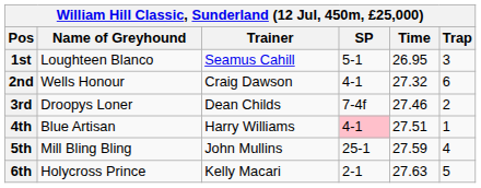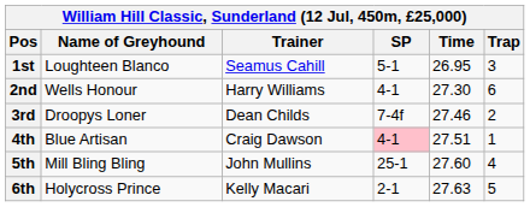 <table class="wikitable">
 <tr>
 <th colspan="6"><a href='#'>William Hill Classic</a>, <a href='#'>Sunderland</a> (12 Jul, 450m, £25,000)</th>
 </tr>
 <tr>
 <th width=30>Pos</th>
 <th width=180>Name of Greyhound</th>
 <th width=150>Trainer</th>
 <th width=50>SP</th>
 <th width=50>Time</th>
 <th width=30>Trap</th>
 </tr>
 <tr>
 <th>1st</th>
 <td>Loughteen Blanco</td>
 <td><a href='#'>Seamus Cahill</a></td>
 <td>5-1</td>
 <td>26.95</td>
 <td>3</td>
 </tr>
 <tr>
 <th>2nd</th>
 <td>Wells Honour</td>
-<td>Craig Dawson</td>
+<td>Harry Williams</td>
 <td>4-1</td>
-<td>27.32</td>
+<td>27.30</td>
 <td>6</td>
 </tr>
 <tr>
 <th>3rd</th>
 <td>Droopys Loner</td>
 <td>Dean Childs</td>
 <td>7-4f</td>
 <td>27.46</td>
 <td>2</td>
 </tr>
 <tr>
 <th>4th</th>
 <td>Blue Artisan</td>
-<td>Harry Williams</td>
+<td>Craig Dawson</td>
 <td style="background: pink;">4-1</td>
 <td>27.51</td>
 <td>1</td>
 </tr>
 <tr>
 <th>5th</th>
 <td>Mill Bling Bling</td>
 <td>John Mullins</td>
 <td>25-1</td>
-<td>27.59</td>
+<td>27.60</td>
 <td>4</td>
 </tr>
 <tr>
 <th>6th</th>
 <td>Holycross Prince</td>
 <td>Kelly Macari</td>
 <td>2-1</td>
 <td>27.63</td>
 <td>5</td>
 </tr>
 </table>
